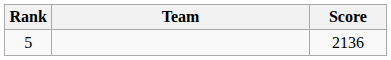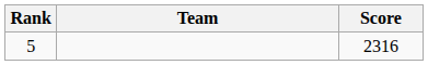 <table class="wikitable" style="text-align:center">
 <tr>
 <th width=40>Rank</th>
 <th width=250>Team</th>
 <th width=70>Score</th>
 </tr>
 <tr>
 <td>5</td>
 <td align=left></td>
-<td>2136</td>
+<td>2316</td>
 </tr>
 </table>
